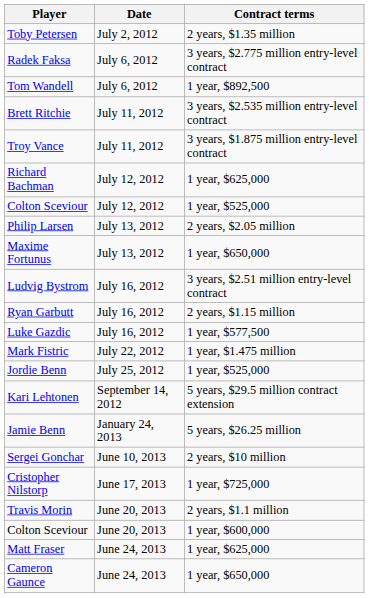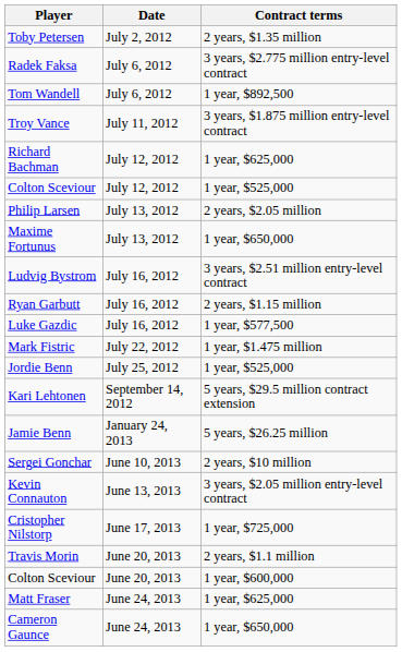 <table class="wikitable" style="width:75%;">
 <tr style="text-align:center; background:#ddd;">
 <th style="width:25%;">Player</th>
 <th style="width:25%;">Date</th>
 <th style="width:50%;">Contract terms</th>
 </tr>
 <tr>
 <td><a href='#'>Toby Petersen</a></td>
 <td>July 2, 2012</td>
 <td>2 years, $1.35 million</td>
 </tr>
 <tr>
 <td><a href='#'>Radek Faksa</a></td>
 <td>July 6, 2012</td>
 <td>3 years, $2.775 million entry-level contract</td>
 </tr>
 <tr>
 <td><a href='#'>Tom Wandell</a></td>
 <td>July 6, 2012</td>
 <td>1 year, $892,500</td>
-</tr>
-<tr>
-<td><a href='#'>Brett Ritchie</a></td>
-<td>July 11, 2012</td>
-<td>3 years, $2.535 million entry-level contract</td>
 </tr>
 <tr>
 <td><a href='#'>Troy Vance</a></td>
 <td>July 11, 2012</td>
 <td>3 years, $1.875 million entry-level contract</td>
 </tr>
 <tr>
 <td><a href='#'>Richard Bachman</a></td>
 <td>July 12, 2012</td>
 <td>1 year, $625,000</td>
 </tr>
 <tr>
 <td><a href='#'>Colton Sceviour</a></td>
 <td>July 12, 2012</td>
 <td>1 year, $525,000</td>
 </tr>
 <tr>
 <td><a href='#'>Philip Larsen</a></td>
 <td>July 13, 2012</td>
 <td>2 years, $2.05 million</td>
 </tr>
 <tr>
 <td><a href='#'>Maxime Fortunus</a></td>
 <td>July 13, 2012</td>
 <td>1 year, $650,000</td>
 </tr>
 <tr>
 <td><a href='#'>Ludvig Bystrom</a></td>
 <td>July 16, 2012</td>
 <td>3 years, $2.51 million entry-level contract</td>
 </tr>
 <tr>
 <td><a href='#'>Ryan Garbutt</a></td>
 <td>July 16, 2012</td>
 <td>2 years, $1.15 million</td>
 </tr>
 <tr>
 <td><a href='#'>Luke Gazdic</a></td>
 <td>July 16, 2012</td>
 <td>1 year, $577,500</td>
 </tr>
 <tr>
 <td><a href='#'>Mark Fistric</a></td>
 <td>July 22, 2012</td>
 <td>1 year, $1.475 million</td>
 </tr>
 <tr>
 <td><a href='#'>Jordie Benn</a></td>
 <td>July 25, 2012</td>
 <td>1 year, $525,000</td>
 </tr>
 <tr>
 <td><a href='#'>Kari Lehtonen</a></td>
 <td>September 14, 2012</td>
 <td>5 years, $29.5 million contract extension</td>
 </tr>
 <tr>
 <td><a href='#'>Jamie Benn</a></td>
 <td>January 24, 2013</td>
 <td>5 years, $26.25 million</td>
 </tr>
 <tr>
 <td><a href='#'>Sergei Gonchar</a></td>
 <td>June 10, 2013</td>
 <td>2 years, $10 million</td>
 </tr>
 <tr>
+<td><a href='#'>Kevin Connauton</a></td>
+<td>June 13, 2013</td>
+<td>3 years, $2.05 million entry-level contract</td>
+</tr>
+<tr>
 <td><a href='#'>Cristopher Nilstorp</a></td>
 <td>June 17, 2013</td>
 <td>1 year, $725,000</td>
 </tr>
 <tr>
 <td><a href='#'>Travis Morin</a></td>
 <td>June 20, 2013</td>
 <td>2 years, $1.1 million</td>
 </tr>
 <tr>
 <td>Colton Sceviour</td>
 <td>June 20, 2013</td>
 <td>1 year, $600,000</td>
 </tr>
 <tr>
 <td><a href='#'>Matt Fraser</a></td>
 <td>June 24, 2013</td>
 <td>1 year, $625,000</td>
 </tr>
 <tr>
 <td><a href='#'>Cameron Gaunce</a></td>
 <td>June 24, 2013</td>
 <td>1 year, $650,000</td>
 </tr>
 </table>
